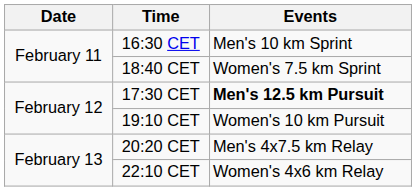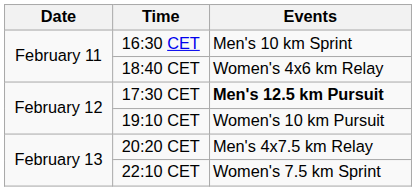 <table class="wikitable" style="text-align: center" width="400">
 <tr>
 <th>Date</th>
 <th>Time</th>
 <th>Events</th>
 </tr>
 <tr>
 <td rowspan=2>February 11</td>
 <td>16:30 <a href='#'>CET</a></td>
 <td style="text-align: left">Men's 10 km Sprint</td>
 </tr>
 <tr>
 <td>18:40 CET</td>
-<td style="text-align: left">Women's 7.5 km Sprint</td>
+<td style="text-align: left">Women's 4x6 km Relay</td>
 </tr>
 <tr>
 <td rowspan=2>February 12</td>
 <td>17:30 CET</td>
 <td style="text-align: left"><strong>Men's 12.5 km Pursuit</strong></td>
 </tr>
 <tr>
 <td>19:10 CET</td>
 <td style="text-align: left">Women's 10 km Pursuit</td>
 </tr>
 <tr>
 <td rowspan=2>February 13</td>
 <td>20:20 CET</td>
 <td style="text-align: left">Men's 4x7.5 km Relay</td>
 </tr>
 <tr>
 <td>22:10 CET</td>
-<td style="text-align: left">Women's 4x6 km Relay</td>
+<td style="text-align: left">Women's 7.5 km Sprint</td>
 </tr>
 </table>
